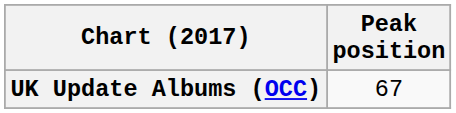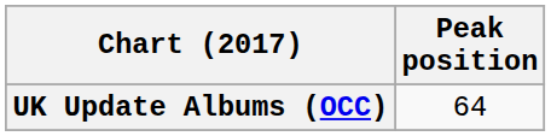 <table class="wikitable sortable plainrowheaders" style="text-align:center">
 <tr>
 <th scope="col">Chart (2017)</th>
 <th scope="col">Peak<br>position</th>
 </tr>
 <tr>
 <th scope="row">UK Update Albums (<a href='#'>OCC</a>)</th>
-<td style="text-align:center;">67</td>
+<td style="text-align:center;">64</td>
 </tr>
 </table>
